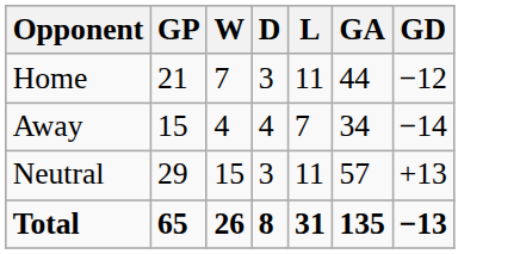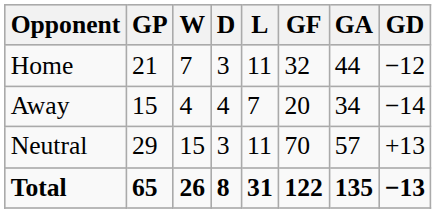 <table class="wikitable sortable">
 <tr>
 <th>Opponent</th>
 <th>GP</th>
 <th>W</th>
 <th>D</th>
 <th>L</th>
+<th>GF</th>
 <th>GA</th>
 <th>GD</th>
 </tr>
 <tr>
 <td align="left">Home</td>
 <td>21</td>
 <td>7</td>
 <td>3</td>
 <td>11</td>
+<td>32</td>
 <td>44</td>
 <td>−12</td>
 </tr>
 <tr>
 <td align="left">Away</td>
 <td>15</td>
 <td>4</td>
 <td>4</td>
 <td>7</td>
+<td>20</td>
 <td>34</td>
 <td>−14</td>
 </tr>
 <tr>
 <td align="left">Neutral</td>
 <td>29</td>
 <td>15</td>
 <td>3</td>
 <td>11</td>
+<td>70</td>
 <td>57</td>
 <td>+13</td>
 </tr>
 <tr class="sortbottom">
 <td align="left"><strong>Total</strong></td>
 <td><strong>65</strong></td>
 <td><strong>26</strong></td>
 <td><strong>8</strong></td>
 <td><strong>31</strong></td>
+<td><strong>122</strong></td>
 <td><strong>135</strong></td>
 <td><strong>−13</strong></td>
 </tr>
 </table>
